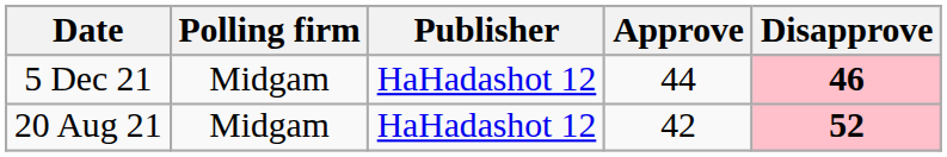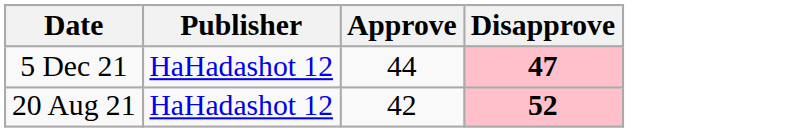 <table class="wikitable sortable" style="text-align:center; font-size:90%; line-height:13px">
 <tr>
 <th>Date</th>
-<th>Polling firm</th>
 <th>Publisher</th>
 <th>Approve</th>
 <th>Disapprove</th>
 </tr>
 <tr>
 <td data-sort-value=2021-12-05>5 Dec 21</td>
-<td>Midgam</td>
 <td><a href='#'>HaHadashot 12</a></td>
 <td>44</td>
-<td style=background:pink><strong>46</strong></td>
+<td style=background:pink><strong>47</strong></td>
 </tr>
 <tr>
 <td data-sort-value=2021-08-20>20 Aug 21</td>
-<td>Midgam</td>
 <td><a href='#'>HaHadashot 12</a></td>
 <td>42</td>
 <td style=background:pink><strong>52</strong></td>
 </tr>
 </table>
